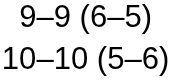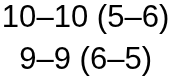 <table style="text-align:center">
 <tr>
 <th width=200></th>
 <th width=100></th>
 <th width=200></th>
 </tr>
 <tr>
+<td align=right></td>
+<td>10–10 (5–6)</td>
+<td align=left><strong></strong></td>
+</tr>
+<tr>
 <td align=right><strong></strong></td>
 <td>9–9 (6–5)</td>
 <td align=left></td>
 </tr>
-<tr>
-<td align=right></td>
-<td>10–10 (5–6)</td>
-<td align=left><strong></strong></td>
-</tr>
 </table>
